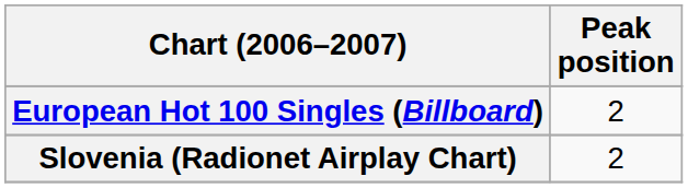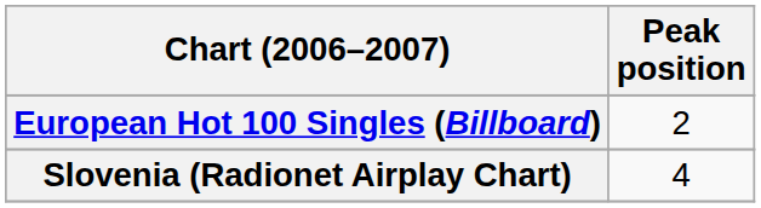 <table class="wikitable sortable plainrowheaders" style="text-align:center">
 <tr>
 <th scope="col">Chart (2006–2007)</th>
 <th scope="col">Peak<br>position</th>
 </tr>
 <tr>
 </tr>
 <tr>
 </tr>
 <tr>
 <th scope="row"><a href='#'>European Hot 100 Singles</a> (<em><a href='#'>Billboard</a></em>)</th>
 <td>2</td>
 </tr>
 <tr>
 </tr>
 <tr>
 <th scope="row">Slovenia (Radionet Airplay Chart)</th>
-<td>2</td>
+<td>4</td>
 </tr>
 <tr>
 </tr>
 </table>
